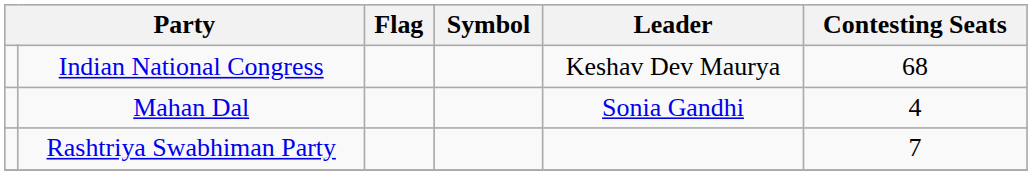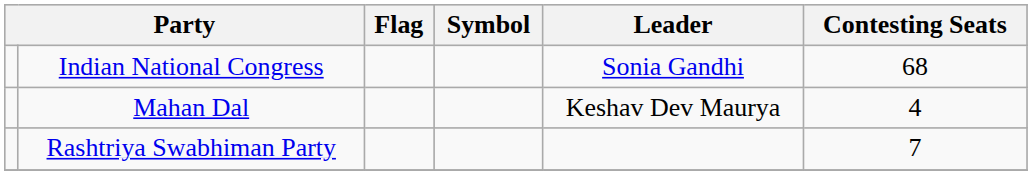 <table class="wikitable" width="50%" style="text-align:center">
 <tr>
 <th colspan="2">Party</th>
 <th>Flag</th>
 <th>Symbol</th>
 <th>Leader</th>
 <th>Contesting Seats</th>
 </tr>
 <tr>
 <td></td>
 <td><a href='#'>Indian National Congress</a></td>
 <td></td>
 <td></td>
-<td>Keshav Dev Maurya</td>
+<td><a href='#'>Sonia Gandhi</a></td>
 <td>68</td>
 </tr>
 <tr>
 <td></td>
 <td><a href='#'>Mahan Dal</a></td>
 <td></td>
 <td></td>
-<td><a href='#'>Sonia Gandhi</a></td>
+<td>Keshav Dev Maurya</td>
 <td>4</td>
 </tr>
 <tr>
 <td></td>
 <td><a href='#'>Rashtriya Swabhiman Party</a></td>
 <td></td>
 <td></td>
 <td></td>
 <td>7</td>
 </tr>
 <tr>
 </tr>
 </table>
